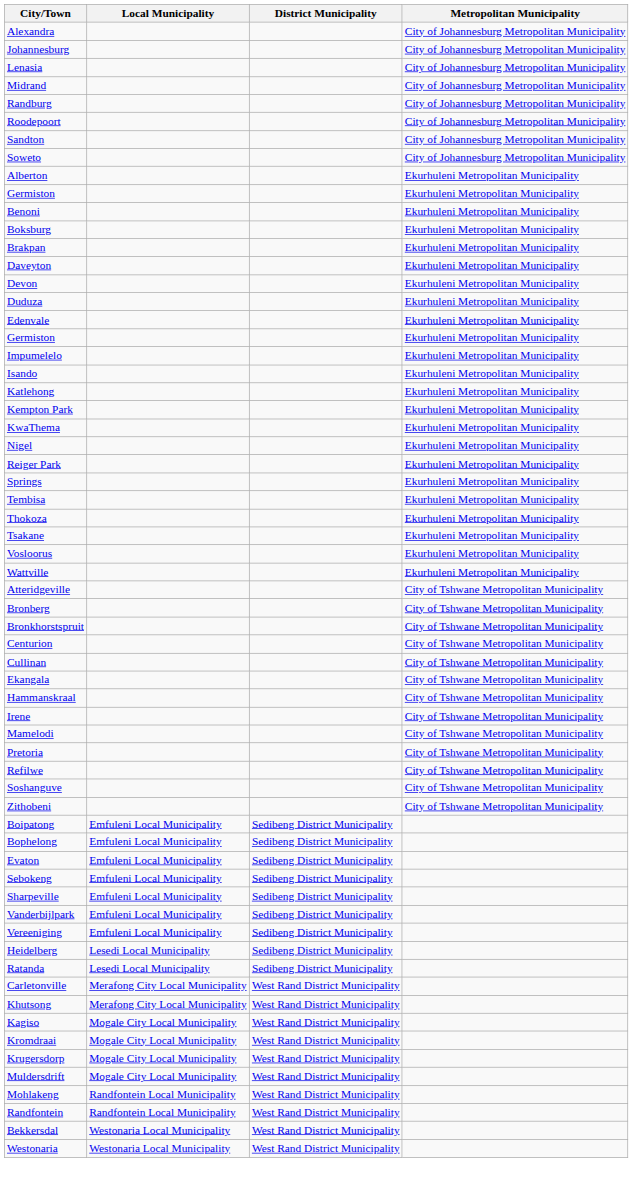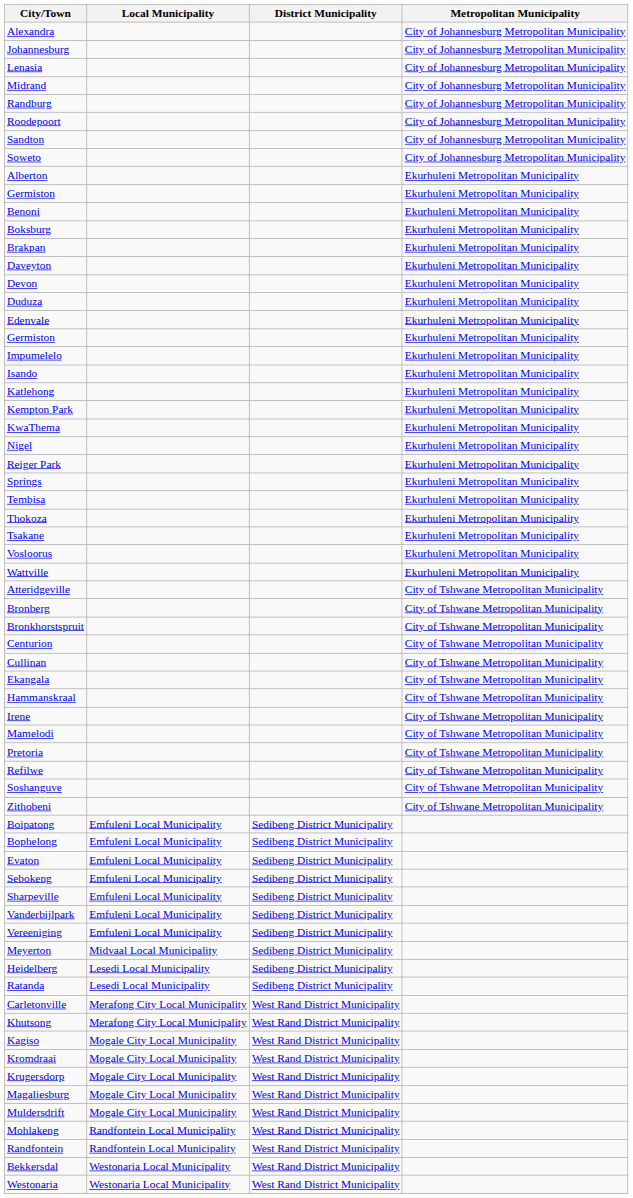 <table class="wikitable sortable">
 <tr>
 <th>City/Town</th>
 <th>Local Municipality</th>
 <th>District Municipality</th>
 <th>Metropolitan Municipality</th>
 </tr>
 <tr>
 <td><a href='#'>Alexandra</a></td>
 <td></td>
 <td></td>
 <td><a href='#'>City of Johannesburg Metropolitan Municipality</a></td>
 </tr>
 <tr>
 <td><a href='#'>Johannesburg</a></td>
 <td></td>
 <td></td>
 <td><a href='#'>City of Johannesburg Metropolitan Municipality</a></td>
 </tr>
 <tr>
 <td><a href='#'>Lenasia</a></td>
 <td></td>
 <td></td>
 <td><a href='#'>City of Johannesburg Metropolitan Municipality</a></td>
 </tr>
 <tr>
 <td><a href='#'>Midrand</a></td>
 <td></td>
 <td></td>
 <td><a href='#'>City of Johannesburg Metropolitan Municipality</a></td>
 </tr>
 <tr>
 <td><a href='#'>Randburg</a></td>
 <td></td>
 <td></td>
 <td><a href='#'>City of Johannesburg Metropolitan Municipality</a></td>
 </tr>
 <tr>
 <td><a href='#'>Roodepoort</a></td>
 <td></td>
 <td></td>
 <td><a href='#'>City of Johannesburg Metropolitan Municipality</a></td>
 </tr>
 <tr>
 <td><a href='#'>Sandton</a></td>
 <td></td>
 <td></td>
 <td><a href='#'>City of Johannesburg Metropolitan Municipality</a></td>
 </tr>
 <tr>
 <td><a href='#'>Soweto</a></td>
 <td></td>
 <td></td>
 <td><a href='#'>City of Johannesburg Metropolitan Municipality</a></td>
 </tr>
 <tr>
 <td><a href='#'>Alberton</a></td>
 <td></td>
 <td></td>
 <td><a href='#'>Ekurhuleni Metropolitan Municipality</a></td>
 </tr>
 <tr>
 <td><a href='#'>Germiston</a></td>
 <td></td>
 <td></td>
 <td><a href='#'>Ekurhuleni Metropolitan Municipality</a></td>
 </tr>
 <tr>
 <td><a href='#'>Benoni</a></td>
 <td></td>
 <td></td>
 <td><a href='#'>Ekurhuleni Metropolitan Municipality</a></td>
 </tr>
 <tr>
 <td><a href='#'>Boksburg</a></td>
 <td></td>
 <td></td>
 <td><a href='#'>Ekurhuleni Metropolitan Municipality</a></td>
 </tr>
 <tr>
 <td><a href='#'>Brakpan</a></td>
 <td></td>
 <td></td>
 <td><a href='#'>Ekurhuleni Metropolitan Municipality</a></td>
 </tr>
 <tr>
 <td><a href='#'>Daveyton</a></td>
 <td></td>
 <td></td>
 <td><a href='#'>Ekurhuleni Metropolitan Municipality</a></td>
 </tr>
 <tr>
 <td><a href='#'>Devon</a></td>
 <td></td>
 <td></td>
 <td><a href='#'>Ekurhuleni Metropolitan Municipality</a></td>
 </tr>
 <tr>
 <td><a href='#'>Duduza</a></td>
 <td></td>
 <td></td>
 <td><a href='#'>Ekurhuleni Metropolitan Municipality</a></td>
 </tr>
 <tr>
 <td><a href='#'>Edenvale</a></td>
 <td></td>
 <td></td>
 <td><a href='#'>Ekurhuleni Metropolitan Municipality</a></td>
 </tr>
 <tr>
 <td><a href='#'>Germiston</a></td>
 <td></td>
 <td></td>
 <td><a href='#'>Ekurhuleni Metropolitan Municipality</a></td>
 </tr>
 <tr>
 <td><a href='#'>Impumelelo</a></td>
 <td></td>
 <td></td>
 <td><a href='#'>Ekurhuleni Metropolitan Municipality</a></td>
 </tr>
 <tr>
 <td><a href='#'>Isando</a></td>
 <td></td>
 <td></td>
 <td><a href='#'>Ekurhuleni Metropolitan Municipality</a></td>
 </tr>
 <tr>
 <td><a href='#'>Katlehong</a></td>
 <td></td>
 <td></td>
 <td><a href='#'>Ekurhuleni Metropolitan Municipality</a></td>
 </tr>
 <tr>
 <td><a href='#'>Kempton Park</a></td>
 <td></td>
 <td></td>
 <td><a href='#'>Ekurhuleni Metropolitan Municipality</a></td>
 </tr>
 <tr>
 <td><a href='#'>KwaThema</a></td>
 <td></td>
 <td></td>
 <td><a href='#'>Ekurhuleni Metropolitan Municipality</a></td>
 </tr>
 <tr>
 <td><a href='#'>Nigel</a></td>
 <td></td>
 <td></td>
 <td><a href='#'>Ekurhuleni Metropolitan Municipality</a></td>
 </tr>
 <tr>
 <td><a href='#'>Reiger Park</a></td>
 <td></td>
 <td></td>
 <td><a href='#'>Ekurhuleni Metropolitan Municipality</a></td>
 </tr>
 <tr>
 <td><a href='#'>Springs</a></td>
 <td></td>
 <td></td>
 <td><a href='#'>Ekurhuleni Metropolitan Municipality</a></td>
 </tr>
 <tr>
 <td><a href='#'>Tembisa</a></td>
 <td></td>
 <td></td>
 <td><a href='#'>Ekurhuleni Metropolitan Municipality</a></td>
 </tr>
 <tr>
 <td><a href='#'>Thokoza</a></td>
 <td></td>
 <td></td>
 <td><a href='#'>Ekurhuleni Metropolitan Municipality</a></td>
 </tr>
 <tr>
 <td><a href='#'>Tsakane</a></td>
 <td></td>
 <td></td>
 <td><a href='#'>Ekurhuleni Metropolitan Municipality</a></td>
 </tr>
 <tr>
 <td><a href='#'>Vosloorus</a></td>
 <td></td>
 <td></td>
 <td><a href='#'>Ekurhuleni Metropolitan Municipality</a></td>
 </tr>
 <tr>
 <td><a href='#'>Wattville</a></td>
 <td></td>
 <td></td>
 <td><a href='#'>Ekurhuleni Metropolitan Municipality</a></td>
 </tr>
 <tr>
 <td><a href='#'>Atteridgeville</a></td>
 <td></td>
 <td></td>
 <td><a href='#'>City of Tshwane Metropolitan Municipality</a></td>
 </tr>
 <tr>
 <td><a href='#'>Bronberg</a></td>
 <td></td>
 <td></td>
 <td><a href='#'>City of Tshwane Metropolitan Municipality</a></td>
 </tr>
 <tr>
 <td><a href='#'>Bronkhorstspruit</a></td>
 <td></td>
 <td></td>
 <td><a href='#'>City of Tshwane Metropolitan Municipality</a></td>
 </tr>
 <tr>
 <td><a href='#'>Centurion</a></td>
 <td></td>
 <td></td>
 <td><a href='#'>City of Tshwane Metropolitan Municipality</a></td>
 </tr>
 <tr>
 <td><a href='#'>Cullinan</a></td>
 <td></td>
 <td></td>
 <td><a href='#'>City of Tshwane Metropolitan Municipality</a></td>
 </tr>
 <tr>
 <td><a href='#'>Ekangala</a></td>
 <td></td>
 <td></td>
 <td><a href='#'>City of Tshwane Metropolitan Municipality</a></td>
 </tr>
 <tr>
 <td><a href='#'>Hammanskraal</a></td>
 <td></td>
 <td></td>
 <td><a href='#'>City of Tshwane Metropolitan Municipality</a></td>
 </tr>
 <tr>
 <td><a href='#'>Irene</a></td>
 <td></td>
 <td></td>
 <td><a href='#'>City of Tshwane Metropolitan Municipality</a></td>
 </tr>
 <tr>
 <td><a href='#'>Mamelodi</a></td>
 <td></td>
 <td></td>
 <td><a href='#'>City of Tshwane Metropolitan Municipality</a></td>
 </tr>
 <tr>
 <td><a href='#'>Pretoria</a></td>
 <td></td>
 <td></td>
 <td><a href='#'>City of Tshwane Metropolitan Municipality</a></td>
 </tr>
 <tr>
 <td><a href='#'>Refilwe</a></td>
 <td></td>
 <td></td>
 <td><a href='#'>City of Tshwane Metropolitan Municipality</a></td>
 </tr>
 <tr>
 <td><a href='#'>Soshanguve</a></td>
 <td></td>
 <td></td>
 <td><a href='#'>City of Tshwane Metropolitan Municipality</a></td>
 </tr>
 <tr>
 <td><a href='#'>Zithobeni</a></td>
 <td></td>
 <td></td>
 <td><a href='#'>City of Tshwane Metropolitan Municipality</a></td>
 </tr>
 <tr>
 <td><a href='#'>Boipatong</a></td>
 <td><a href='#'>Emfuleni Local Municipality</a></td>
 <td><a href='#'>Sedibeng District Municipality</a></td>
 <td></td>
 </tr>
 <tr>
 <td><a href='#'>Bophelong</a></td>
 <td><a href='#'>Emfuleni Local Municipality</a></td>
 <td><a href='#'>Sedibeng District Municipality</a></td>
 <td></td>
 </tr>
 <tr>
 <td><a href='#'>Evaton</a></td>
 <td><a href='#'>Emfuleni Local Municipality</a></td>
 <td><a href='#'>Sedibeng District Municipality</a></td>
 <td></td>
 </tr>
 <tr>
 <td><a href='#'>Sebokeng</a></td>
 <td><a href='#'>Emfuleni Local Municipality</a></td>
 <td><a href='#'>Sedibeng District Municipality</a></td>
 <td></td>
 </tr>
 <tr>
 <td><a href='#'>Sharpeville</a></td>
 <td><a href='#'>Emfuleni Local Municipality</a></td>
 <td><a href='#'>Sedibeng District Municipality</a></td>
 <td></td>
 </tr>
 <tr>
 <td><a href='#'>Vanderbijlpark</a></td>
 <td><a href='#'>Emfuleni Local Municipality</a></td>
 <td><a href='#'>Sedibeng District Municipality</a></td>
 <td></td>
 </tr>
 <tr>
 <td><a href='#'>Vereeniging</a></td>
 <td><a href='#'>Emfuleni Local Municipality</a></td>
 <td><a href='#'>Sedibeng District Municipality</a></td>
 <td></td>
 </tr>
 <tr>
+<td><a href='#'>Meyerton</a></td>
+<td><a href='#'>Midvaal Local Municipality</a></td>
+<td><a href='#'>Sedibeng District Municipality</a></td>
+<td></td>
+</tr>
+<tr>
 <td><a href='#'>Heidelberg</a></td>
 <td><a href='#'>Lesedi Local Municipality</a></td>
 <td><a href='#'>Sedibeng District Municipality</a></td>
 <td></td>
 </tr>
 <tr>
 <td><a href='#'>Ratanda</a></td>
 <td><a href='#'>Lesedi Local Municipality</a></td>
 <td><a href='#'>Sedibeng District Municipality</a></td>
 <td></td>
 </tr>
 <tr>
 <td><a href='#'>Carletonville</a></td>
 <td><a href='#'>Merafong City Local Municipality</a></td>
 <td><a href='#'>West Rand District Municipality</a></td>
 <td></td>
 </tr>
 <tr>
 <td><a href='#'>Khutsong</a></td>
 <td><a href='#'>Merafong City Local Municipality</a></td>
 <td><a href='#'>West Rand District Municipality</a></td>
 <td></td>
 </tr>
 <tr>
 <td><a href='#'>Kagiso</a></td>
 <td><a href='#'>Mogale City Local Municipality</a></td>
 <td><a href='#'>West Rand District Municipality</a></td>
 <td></td>
 </tr>
 <tr>
 <td><a href='#'>Kromdraai</a></td>
 <td><a href='#'>Mogale City Local Municipality</a></td>
 <td><a href='#'>West Rand District Municipality</a></td>
 <td></td>
 </tr>
 <tr>
 <td><a href='#'>Krugersdorp</a></td>
 <td><a href='#'>Mogale City Local Municipality</a></td>
 <td><a href='#'>West Rand District Municipality</a></td>
 <td></td>
 </tr>
 <tr>
+<td><a href='#'>Magaliesburg</a></td>
+<td><a href='#'>Mogale City Local Municipality</a></td>
+<td><a href='#'>West Rand District Municipality</a></td>
+<td></td>
+</tr>
+<tr>
 <td><a href='#'>Muldersdrift</a></td>
 <td><a href='#'>Mogale City Local Municipality</a></td>
 <td><a href='#'>West Rand District Municipality</a></td>
 <td></td>
 </tr>
 <tr>
 <td><a href='#'>Mohlakeng</a></td>
 <td><a href='#'>Randfontein Local Municipality</a></td>
 <td><a href='#'>West Rand District Municipality</a></td>
 <td></td>
 </tr>
 <tr>
 <td><a href='#'>Randfontein</a></td>
 <td><a href='#'>Randfontein Local Municipality</a></td>
 <td><a href='#'>West Rand District Municipality</a></td>
 <td></td>
 </tr>
 <tr>
 <td><a href='#'>Bekkersdal</a></td>
 <td><a href='#'>Westonaria Local Municipality</a></td>
 <td><a href='#'>West Rand District Municipality</a></td>
 <td></td>
 </tr>
 <tr>
 <td><a href='#'>Westonaria</a></td>
 <td><a href='#'>Westonaria Local Municipality</a></td>
 <td><a href='#'>West Rand District Municipality</a></td>
 <td></td>
 </tr>
 </table>
